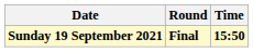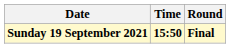 <table class="wikitable">
 <tr>
 <th>Date</th>
+<th>Time</th>
 <th>Round</th>
-<th>Time</th>
 </tr>
 <tr>
 <td style=background:lemonchiffon><strong>Sunday 19 September 2021</strong></td>
+<td style=background:lemonchiffon><strong>15:50</strong></td>
 <td style=background:lemonchiffon><strong>Final</strong></td>
-<td style=background:lemonchiffon><strong>15:50</strong></td>
 </tr>
 </table>
